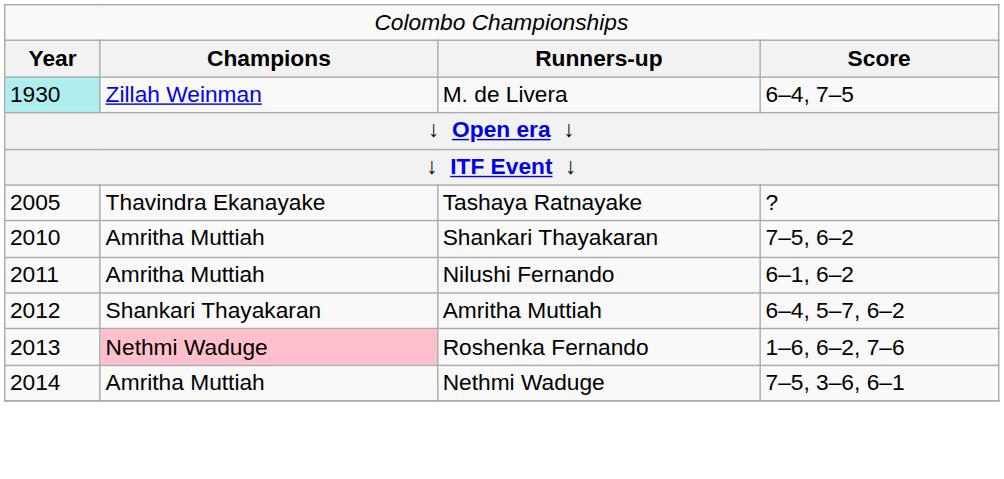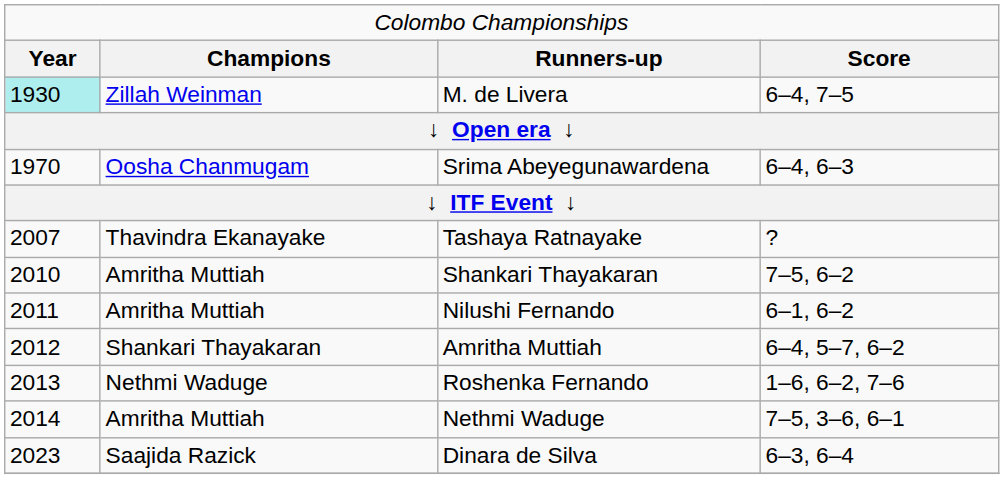 <table class="wikitable">
 <tr>
 <td colspan=4 align=center><em>Colombo Championships</em></td>
 </tr>
 <tr>
 <th style="width:60px;">Year</th>
 <th style="width:230px;">Champions</th>
 <th style="width:220px;">Runners-up</th>
 <th style="width:160px;">Score</th>
 </tr>
 <tr>
 <td style="background: paleturquoise;">1930</td>
 <td> <a href='#'>Zillah Weinman</a></td>
 <td> M. de Livera</td>
 <td>6–4, 7–5</td>
 </tr>
 <tr>
 <th colspan=4 align=center>↓  <a href='#'>Open era</a>  ↓</th>
 </tr>
 <tr>
+<td>1970</td>
+<td> <a href='#'>Oosha Chanmugam</a></td>
+<td> Srima Abeyegunawardena</td>
+<td>6–4, 6–3</td>
+</tr>
+<tr>
 <th colspan=4 align=center>↓  <a href='#'>ITF Event</a>  ↓</th>
 </tr>
 <tr>
-<td>2005</td>
+<td>2007</td>
 <td> Thavindra Ekanayake</td>
 <td> Tashaya Ratnayake</td>
 <td>?</td>
 </tr>
 <tr>
 <td>2010</td>
 <td> Amritha Muttiah</td>
 <td> Shankari Thayakaran</td>
 <td>7–5, 6–2</td>
 </tr>
 <tr>
 <td>2011</td>
 <td> Amritha Muttiah</td>
 <td> Nilushi Fernando</td>
 <td>6–1, 6–2</td>
 </tr>
 <tr>
 <td>2012</td>
 <td> Shankari Thayakaran</td>
 <td> Amritha Muttiah</td>
 <td>6–4, 5–7, 6–2</td>
 </tr>
 <tr>
 <td>2013</td>
-<td style="background: pink;"> Nethmi Waduge</td>
+<td> Nethmi Waduge</td>
 <td> Roshenka Fernando</td>
 <td>1–6, 6–2, 7–6</td>
 </tr>
 <tr>
 <td>2014</td>
 <td> Amritha Muttiah</td>
 <td> Nethmi Waduge</td>
 <td>7–5, 3–6, 6–1</td>
 </tr>
 <tr>
+<td>2023</td>
+<td> Saajida Razick</td>
+<td>  Dinara de Silva</td>
+<td>6–3, 6–4</td>
+</tr>
+<tr>
 </tr>
 </table>
